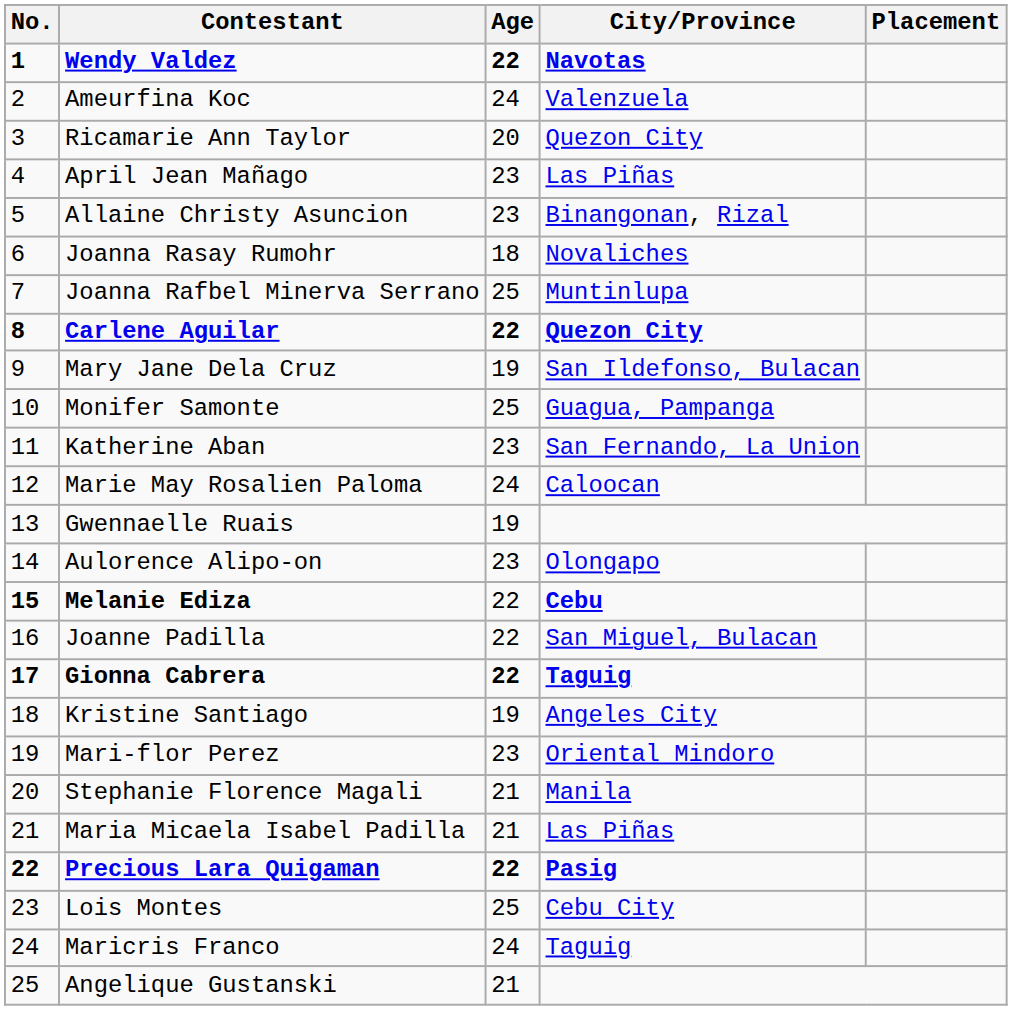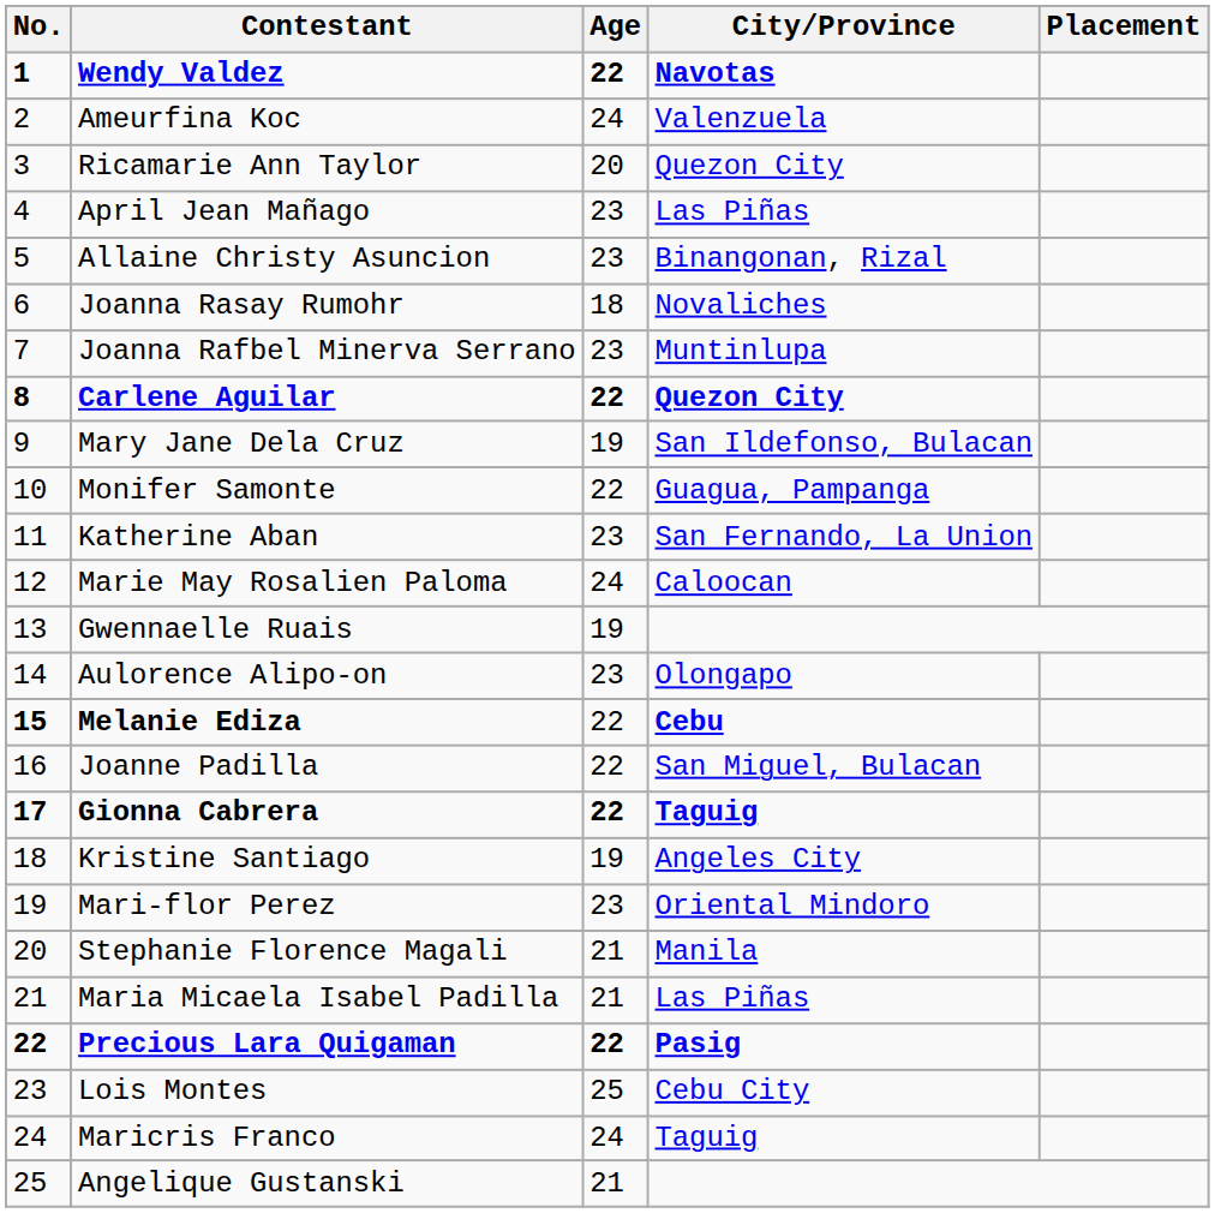 <table class="wikitable sortable" style="font-size:95%;">
 <tr>
 <th>No.</th>
 <th>Contestant</th>
 <th>Age</th>
 <th>City/Province</th>
 <th>Placement</th>
 </tr>
 <tr>
 <td><strong>1</strong></td>
 <td><strong><a href='#'>Wendy Valdez</a></strong></td>
 <td><strong>22</strong></td>
 <td><strong><a href='#'>Navotas</a></strong></td>
 <td></td>
 </tr>
 <tr>
 <td>2</td>
 <td>Ameurfina Koc</td>
 <td>24</td>
 <td><a href='#'>Valenzuela</a></td>
 <td></td>
 </tr>
 <tr>
 <td>3</td>
 <td>Ricamarie Ann Taylor</td>
 <td>20</td>
 <td><a href='#'>Quezon City</a></td>
 <td></td>
 </tr>
 <tr>
 <td>4</td>
 <td>April Jean Mañago</td>
 <td>23</td>
 <td><a href='#'>Las Piñas</a></td>
 <td></td>
 </tr>
 <tr>
 <td>5</td>
 <td>Allaine Christy Asuncion</td>
 <td>23</td>
 <td><a href='#'>Binangonan</a>, <a href='#'>Rizal</a></td>
 <td></td>
 </tr>
 <tr>
 <td>6</td>
 <td>Joanna Rasay Rumohr</td>
 <td>18</td>
 <td><a href='#'>Novaliches</a></td>
 <td></td>
 </tr>
 <tr>
 <td>7</td>
 <td>Joanna Rafbel Minerva Serrano</td>
-<td>25</td>
+<td>23</td>
 <td><a href='#'>Muntinlupa</a></td>
 <td></td>
 </tr>
 <tr>
 <td><strong>8</strong></td>
 <td><strong><a href='#'>Carlene Aguilar</a></strong></td>
 <td><strong>22</strong></td>
 <td><strong><a href='#'>Quezon City</a></strong></td>
 <td></td>
 </tr>
 <tr>
 <td>9</td>
 <td>Mary Jane Dela Cruz</td>
 <td>19</td>
 <td><a href='#'>San Ildefonso, Bulacan</a></td>
 <td></td>
 </tr>
 <tr>
 <td>10</td>
 <td>Monifer Samonte</td>
-<td>25</td>
+<td>22</td>
 <td><a href='#'>Guagua, Pampanga</a></td>
 <td></td>
 </tr>
 <tr>
 <td>11</td>
 <td>Katherine Aban</td>
 <td>23</td>
 <td><a href='#'>San Fernando, La Union</a></td>
 <td></td>
 </tr>
 <tr>
 <td>12</td>
 <td>Marie May Rosalien Paloma</td>
 <td>24</td>
 <td><a href='#'>Caloocan</a></td>
 <td></td>
 </tr>
 <tr>
 <td>13</td>
 <td>Gwennaelle Ruais</td>
 <td>19</td>
 <td colspan="2"></td>
 </tr>
 <tr>
 <td>14</td>
 <td>Aulorence Alipo-on</td>
 <td>23</td>
 <td><a href='#'>Olongapo</a></td>
 <td></td>
 </tr>
 <tr>
 <td><strong>15</strong></td>
 <td><strong>Melanie Ediza</strong></td>
 <td>22</td>
 <td><strong><a href='#'>Cebu</a></strong></td>
 <td></td>
 </tr>
 <tr>
 <td>16</td>
 <td>Joanne Padilla</td>
 <td>22</td>
 <td><a href='#'>San Miguel, Bulacan</a></td>
 <td></td>
 </tr>
 <tr>
 <td><strong>17</strong></td>
 <td><strong>Gionna Cabrera</strong></td>
 <td><strong>22</strong></td>
 <td><strong><a href='#'>Taguig</a></strong></td>
 <td></td>
 </tr>
 <tr>
 <td>18</td>
 <td>Kristine Santiago</td>
 <td>19</td>
 <td><a href='#'>Angeles City</a></td>
 <td></td>
 </tr>
 <tr>
 <td>19</td>
 <td>Mari-flor Perez</td>
 <td>23</td>
 <td><a href='#'>Oriental Mindoro</a></td>
 <td></td>
 </tr>
 <tr>
 <td>20</td>
 <td>Stephanie Florence Magali</td>
 <td>21</td>
 <td><a href='#'>Manila</a></td>
 <td></td>
 </tr>
 <tr>
 <td>21</td>
 <td>Maria Micaela Isabel Padilla</td>
 <td>21</td>
 <td><a href='#'>Las Piñas</a></td>
 <td></td>
 </tr>
 <tr>
 <td><strong>22</strong></td>
 <td><strong><a href='#'>Precious Lara Quigaman</a></strong></td>
 <td><strong>22</strong></td>
 <td><strong><a href='#'>Pasig</a></strong></td>
 <td></td>
 </tr>
 <tr>
 <td>23</td>
 <td>Lois Montes</td>
 <td>25</td>
 <td><a href='#'>Cebu City</a></td>
 <td></td>
 </tr>
 <tr>
 <td>24</td>
 <td>Maricris Franco</td>
 <td>24</td>
 <td><a href='#'>Taguig</a></td>
 <td></td>
 </tr>
 <tr>
 <td>25</td>
 <td>Angelique Gustanski</td>
 <td>21</td>
 <td colspan="2"></td>
 </tr>
 </table>
